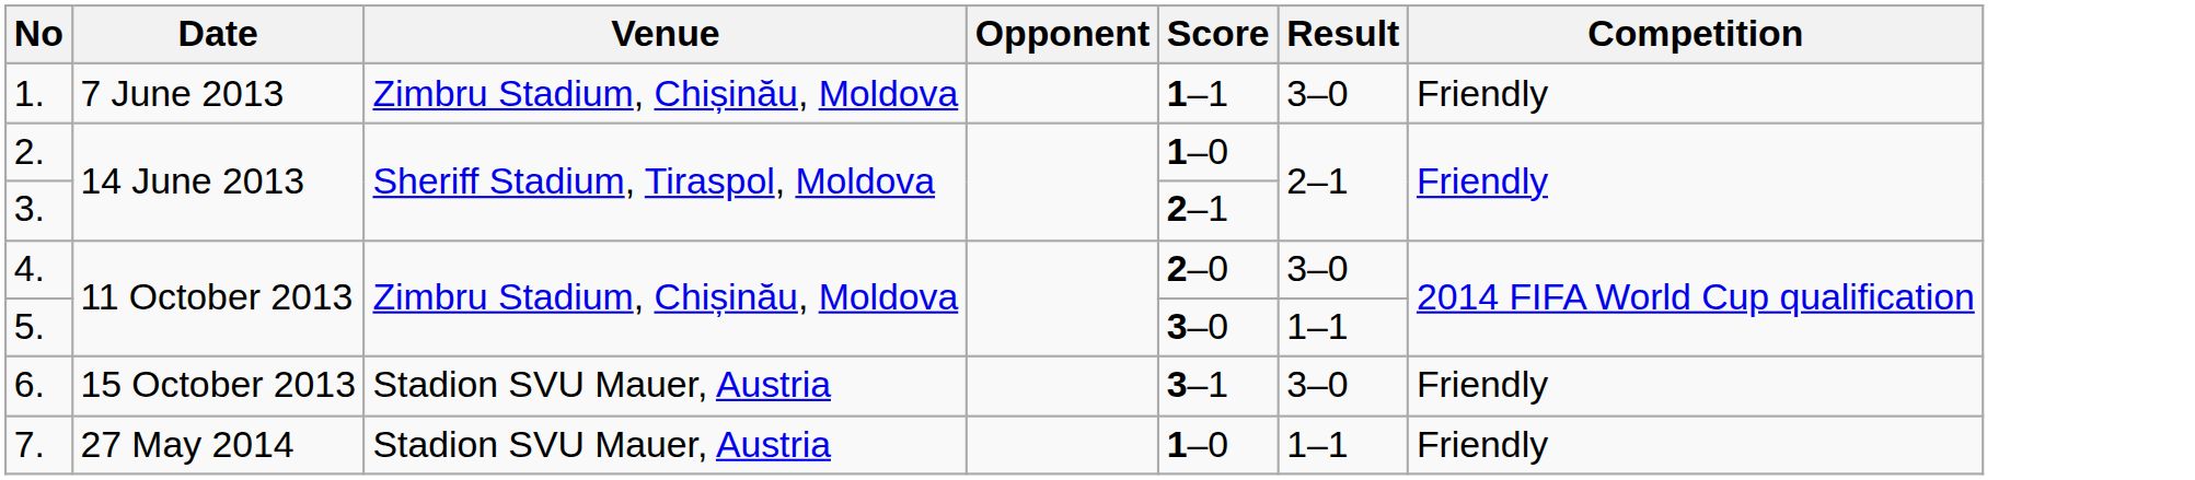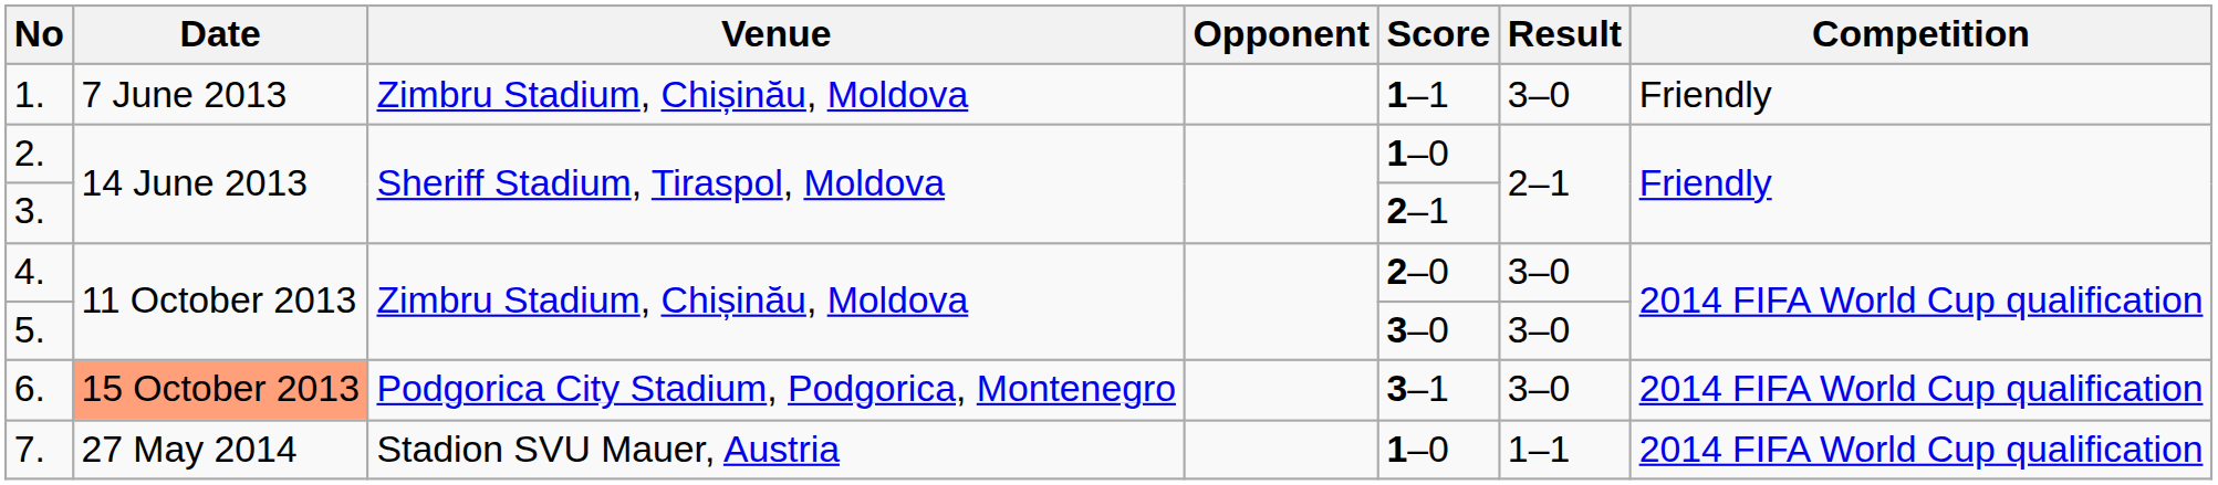 <table class="wikitable">
 <tr>
 <th>No</th>
 <th>Date</th>
 <th>Venue</th>
 <th>Opponent</th>
 <th>Score</th>
 <th>Result</th>
 <th>Competition</th>
 </tr>
 <tr>
 <td>1.</td>
 <td>7 June 2013</td>
 <td><a href='#'>Zimbru Stadium</a>, <a href='#'>Chișinău</a>, <a href='#'>Moldova</a></td>
 <td></td>
 <td><strong>1</strong>–1</td>
 <td>3–0</td>
 <td>Friendly</td>
 </tr>
 <tr>
 <td>2.</td>
 <td rowspan="2">14 June 2013</td>
 <td rowspan="2"><a href='#'>Sheriff Stadium</a>, <a href='#'>Tiraspol</a>, <a href='#'>Moldova</a></td>
 <td rowspan="2"></td>
 <td><strong>1</strong>–0</td>
 <td rowspan="2">2–1</td>
 <td rowspan="2"><a href='#'>Friendly</a></td>
 </tr>
 <tr>
 <td>3.</td>
 <td><strong>2</strong>–1</td>
 </tr>
 <tr>
 <td>4.</td>
 <td rowspan="2">11 October 2013</td>
 <td rowspan="2"><a href='#'>Zimbru Stadium</a>, <a href='#'>Chișinău</a>, <a href='#'>Moldova</a></td>
 <td rowspan="2"></td>
 <td><strong>2</strong>–0</td>
 <td>3–0</td>
 <td rowspan="2"><a href='#'>2014 FIFA World Cup qualification</a></td>
 </tr>
 <tr>
 <td>5.</td>
 <td><strong>3</strong>–0</td>
-<td>1–1</td>
+<td>3–0</td>
 </tr>
 <tr>
 <td>6.</td>
-<td>15 October 2013</td>
-<td>Stadion SVU Mauer, <a href='#'>Austria</a></td>
+<td style="background: lightsalmon;">15 October 2013</td>
+<td><a href='#'>Podgorica City Stadium</a>, <a href='#'>Podgorica</a>, <a href='#'>Montenegro</a></td>
 <td></td>
 <td><strong>3</strong>–1</td>
 <td>3–0</td>
-<td>Friendly</td>
+<td><a href='#'>2014 FIFA World Cup qualification</a></td>
 </tr>
 <tr>
 <td>7.</td>
 <td>27 May 2014</td>
 <td>Stadion SVU Mauer, <a href='#'>Austria</a></td>
 <td></td>
 <td><strong>1</strong>–0</td>
 <td>1–1</td>
-<td>Friendly</td>
+<td><a href='#'>2014 FIFA World Cup qualification</a></td>
 </tr>
 </table>
